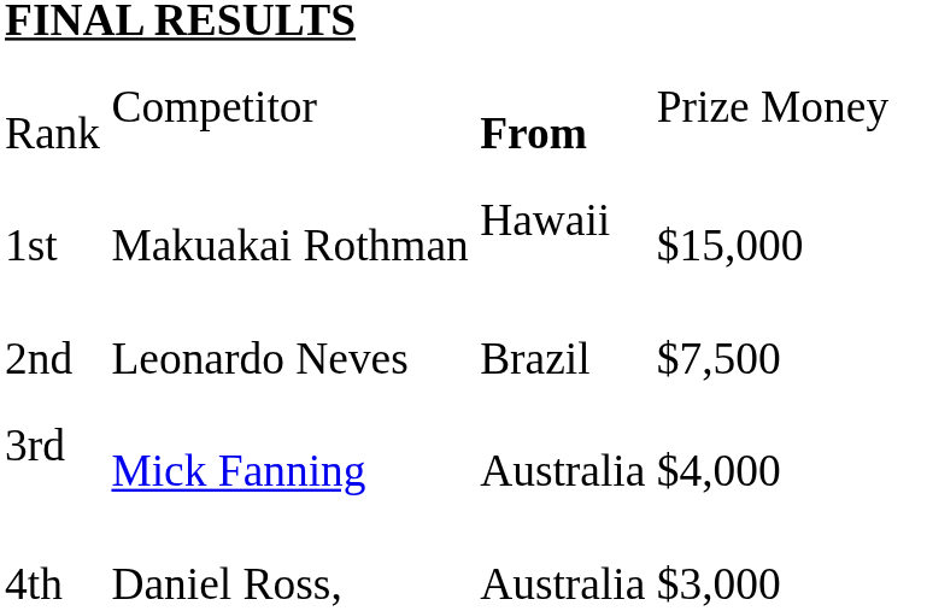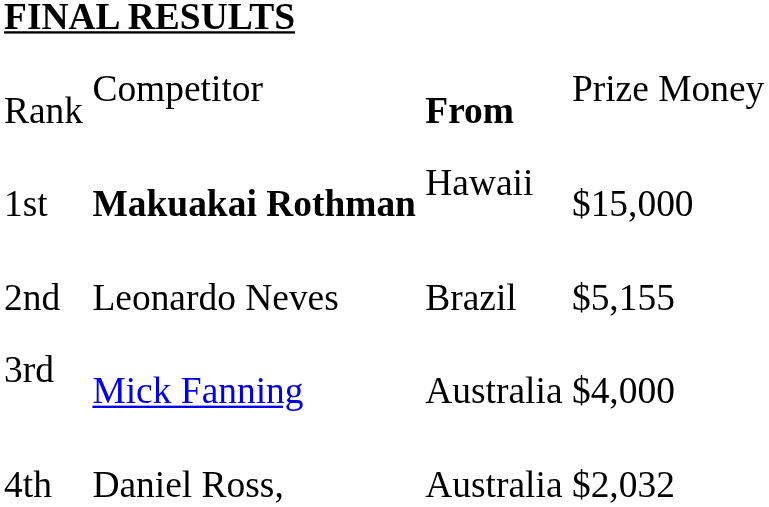 <table class="MsoNormalTable">
 <tr>
 <td colspan="4"><br><strong><u>FINAL RESULTS</u></strong></td>
 </tr>
 <tr>
 <td><br>Rank</td>
 <td>Competitor</td>
 <td><strong><br>From</strong></td>
 <td>Prize Money</td>
 </tr>
 <tr>
 <td><br>1st</td>
-<td><br>Makuakai Rothman</td>
+<td><strong><br>Makuakai Rothman</strong></td>
 <td>Hawaii</td>
 <td><br>$15,000</td>
 </tr>
 <tr>
 <td><br>2nd</td>
 <td><br>Leonardo Neves</td>
 <td><br>Brazil</td>
-<td><br>$7,500</td>
+<td><br>$5,155</td>
 </tr>
 <tr>
 <td>3rd</td>
 <td><br><a href='#'>Mick Fanning</a></td>
 <td><br>Australia</td>
 <td><br>$4,000</td>
 </tr>
 <tr>
 <td><br>4th</td>
 <td><br>Daniel Ross,</td>
 <td><br>Australia</td>
-<td><br>$3,000</td>
+<td><br>$2,032</td>
 </tr>
 </table>
